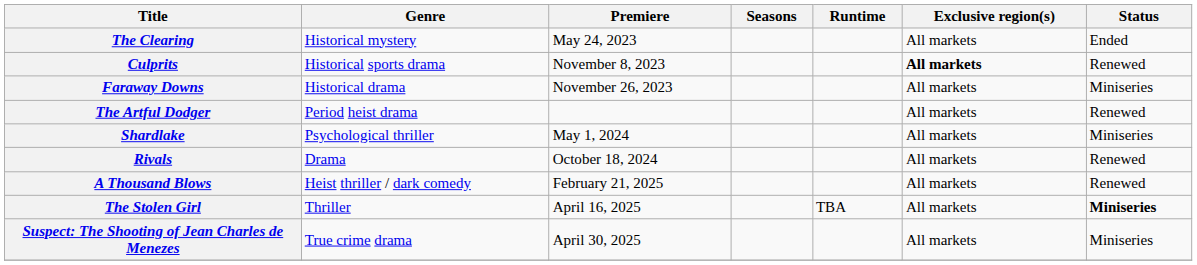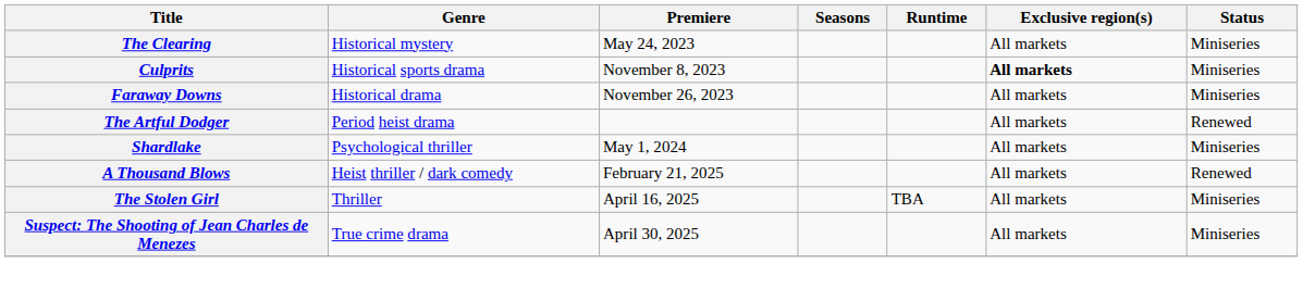 <table class="wikitable plainrowheaders sortable" style="width:100%;">
 <tr>
 <th style="width:25%;">Title</th>
 <th>Genre</th>
 <th>Premiere</th>
 <th>Seasons</th>
 <th>Runtime</th>
 <th>Exclusive region(s)</th>
 <th>Status</th>
 </tr>
 <tr>
 <th scope="row"><em><a href='#'>The Clearing</a></em></th>
 <td><a href='#'>Historical mystery</a></td>
 <td>May 24, 2023</td>
 <td></td>
 <td></td>
 <td>All markets</td>
-<td>Ended</td>
+<td>Miniseries</td>
 </tr>
 <tr>
 <th scope="row"><em><a href='#'>Culprits</a></em></th>
 <td><a href='#'>Historical</a> <a href='#'>sports drama</a></td>
 <td>November 8, 2023</td>
 <td></td>
 <td></td>
 <td><strong>All markets</strong></td>
-<td>Renewed</td>
+<td>Miniseries</td>
 </tr>
 <tr>
 <th scope="row"><em><a href='#'>Faraway Downs</a></em></th>
 <td><a href='#'>Historical drama</a></td>
 <td>November 26, 2023</td>
 <td></td>
 <td></td>
 <td>All markets</td>
 <td>Miniseries</td>
 </tr>
 <tr>
 <th scope="row"><em><a href='#'>The Artful Dodger</a></em></th>
 <td><a href='#'>Period</a> <a href='#'>heist drama</a></td>
 <td></td>
 <td></td>
 <td></td>
 <td>All markets</td>
 <td>Renewed</td>
 </tr>
 <tr>
 <th scope="row"><em><a href='#'>Shardlake</a></em></th>
 <td><a href='#'>Psychological thriller</a></td>
 <td>May 1, 2024</td>
 <td></td>
 <td></td>
 <td>All markets</td>
 <td>Miniseries</td>
 </tr>
 <tr>
-<th scope="row"><em><a href='#'>Rivals</a></em></th>
-<td><a href='#'>Drama</a></td>
-<td>October 18, 2024</td>
-<td></td>
-<td></td>
-<td>All markets</td>
-<td>Renewed</td>
-</tr>
-<tr>
 <th scope="row"><em><a href='#'>A Thousand Blows</a></em></th>
 <td><a href='#'>Heist</a> <a href='#'>thriller</a> / <a href='#'>dark comedy</a></td>
 <td>February 21, 2025</td>
 <td></td>
 <td></td>
 <td>All markets</td>
 <td>Renewed</td>
 </tr>
 <tr>
 <th scope="row"><em><a href='#'>The Stolen Girl</a></em></th>
 <td><a href='#'>Thriller</a></td>
 <td>April 16, 2025</td>
 <td></td>
 <td>TBA</td>
 <td>All markets</td>
-<td><strong>Miniseries</strong></td>
+<td>Miniseries</td>
 </tr>
 <tr>
 <th scope="row"><em><a href='#'>Suspect: The Shooting of Jean Charles de Menezes</a></em></th>
 <td><a href='#'>True crime</a> <a href='#'>drama</a></td>
 <td>April 30, 2025</td>
 <td></td>
 <td></td>
 <td>All markets</td>
 <td>Miniseries</td>
 </tr>
 <tr>
 </tr>
 </table>
